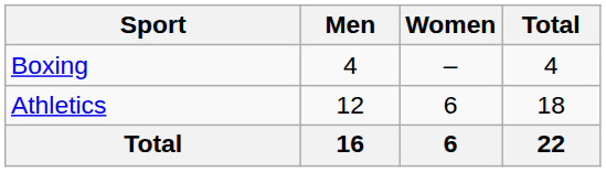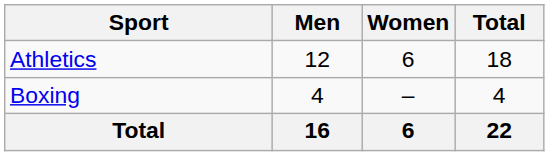 <table class="wikitable sortable" style="text-align:center;">
 <tr>
 <th width=180>Sport</th>
 <th width=55>Men</th>
 <th width=55>Women</th>
 <th width=55>Total</th>
 </tr>
 <tr>
+<td align=left><a href='#'>Athletics</a></td>
+<td>12</td>
+<td>6</td>
+<td>18</td>
+</tr>
+<tr>
 <td align=left><a href='#'>Boxing</a></td>
 <td>4</td>
 <td>–</td>
 <td>4</td>
-</tr>
-<tr>
-<td align=left><a href='#'>Athletics</a></td>
-<td>12</td>
-<td>6</td>
-<td>18</td>
 </tr>
 <tr>
 <th>Total</th>
 <th>16</th>
 <th>6</th>
 <th>22</th>
 </tr>
 </table>
